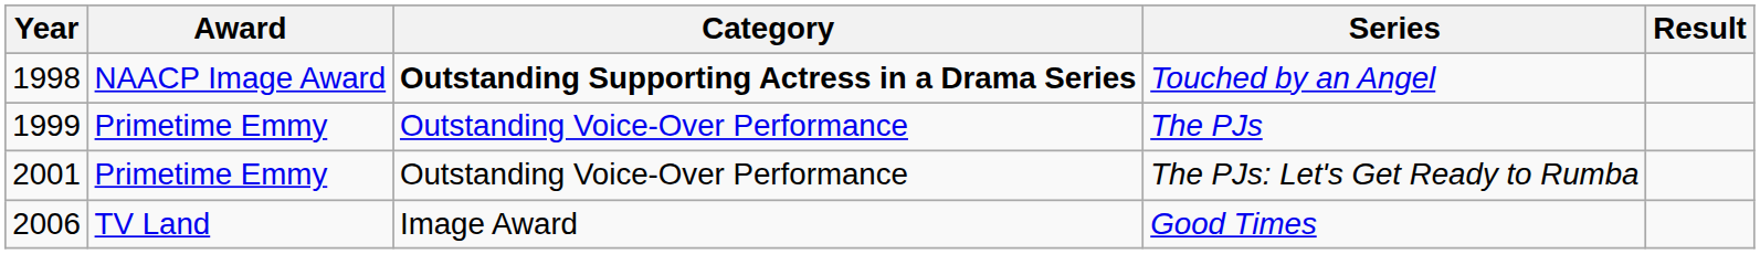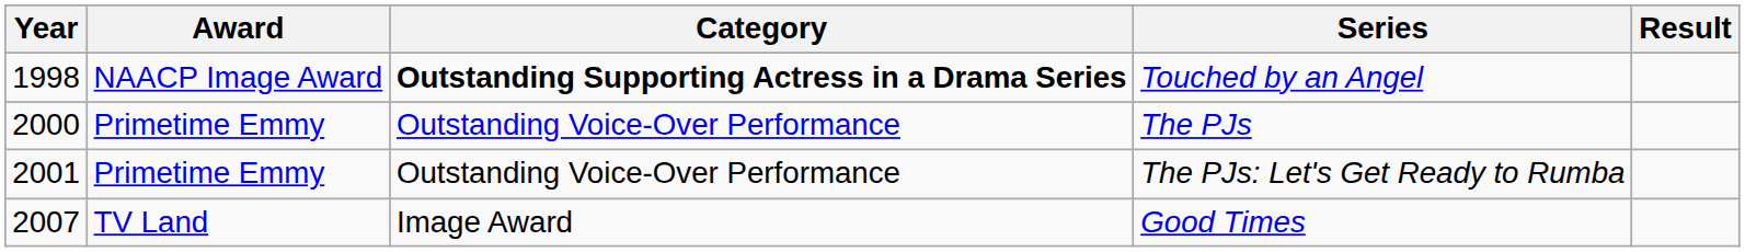 <table class="wikitable sortable">
 <tr>
 <th>Year</th>
 <th>Award</th>
 <th>Category</th>
 <th>Series</th>
 <th>Result</th>
 </tr>
 <tr>
 <td>1998</td>
 <td><a href='#'>NAACP Image Award</a></td>
 <td><strong>Outstanding Supporting Actress in a Drama Series</strong></td>
 <td><em><a href='#'>Touched by an Angel</a></em></td>
 <td></td>
 </tr>
 <tr>
-<td>1999</td>
+<td>2000</td>
 <td><a href='#'>Primetime Emmy</a></td>
 <td><a href='#'>Outstanding Voice-Over Performance</a></td>
 <td><em><a href='#'>The PJs</a></em></td>
 <td></td>
 </tr>
 <tr>
 <td>2001</td>
 <td><a href='#'>Primetime Emmy</a></td>
 <td>Outstanding Voice-Over Performance</td>
 <td><em>The PJs: Let's Get Ready to Rumba</em></td>
 <td></td>
 </tr>
 <tr>
-<td>2006</td>
+<td>2007</td>
 <td><a href='#'>TV Land</a></td>
 <td>Image Award</td>
 <td><em><a href='#'>Good Times</a></em></td>
 <td></td>
 </tr>
 </table>
